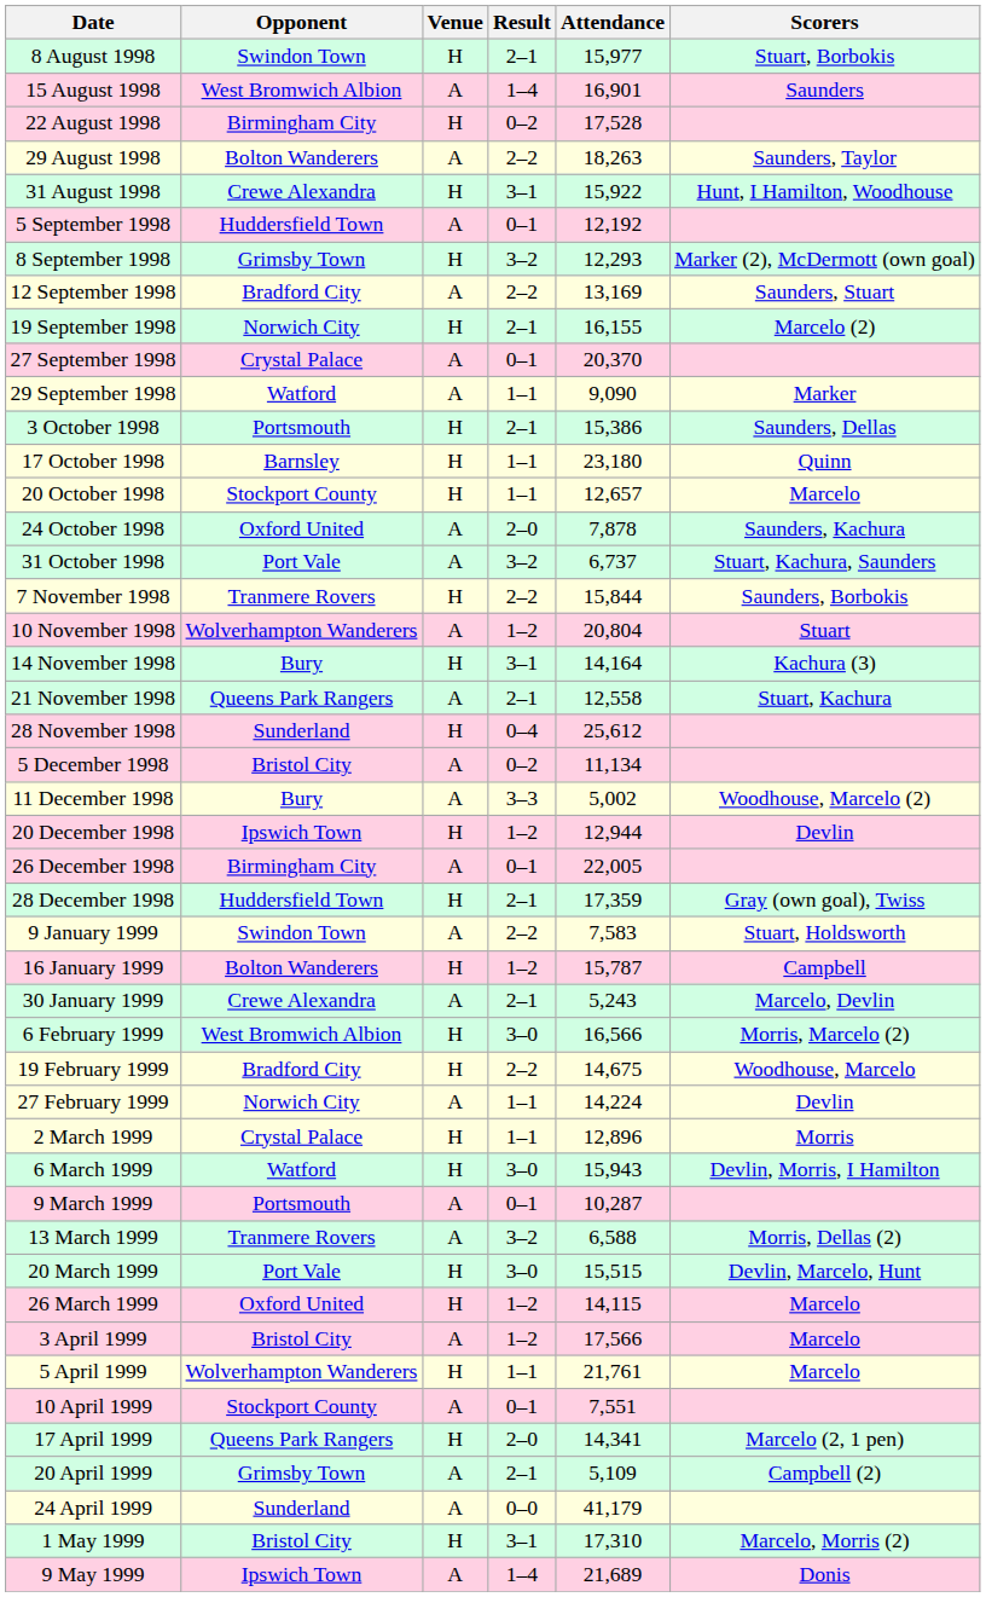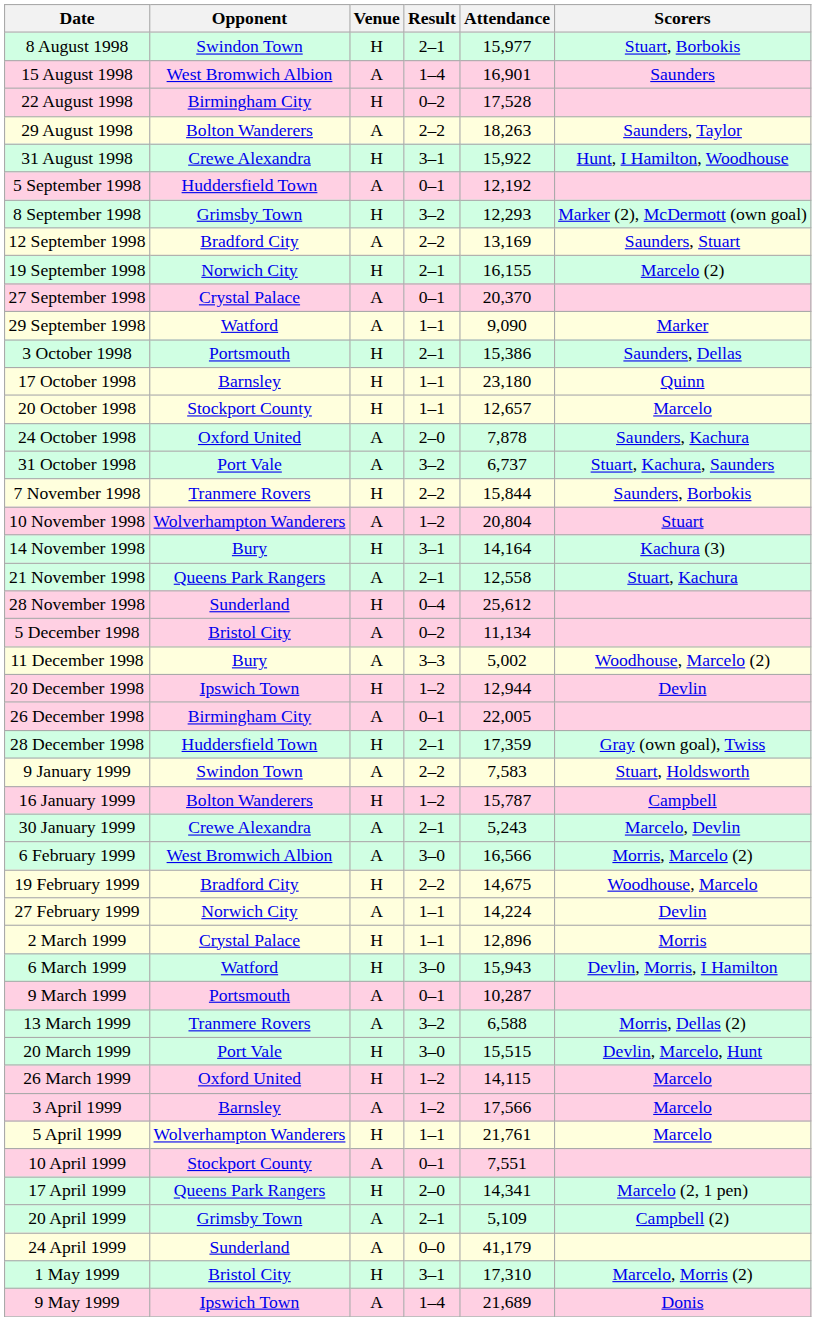 <table class="wikitable sortable" style="font-size:100%; text-align:center">
 <tr>
 <th>Date</th>
 <th>Opponent</th>
 <th>Venue</th>
 <th>Result</th>
 <th>Attendance</th>
 <th>Scorers</th>
 </tr>
 <tr style="background-color: #d0ffe3;">
 <td>8 August 1998</td>
 <td><a href='#'>Swindon Town</a></td>
 <td>H</td>
 <td>2–1</td>
 <td>15,977</td>
 <td><a href='#'>Stuart</a>, <a href='#'>Borbokis</a></td>
 </tr>
 <tr style="background-color: #ffd0e3;">
 <td>15 August 1998</td>
 <td><a href='#'>West Bromwich Albion</a></td>
 <td>A</td>
 <td>1–4</td>
 <td>16,901</td>
 <td><a href='#'>Saunders</a></td>
 </tr>
 <tr style="background-color: #ffd0e3;">
 <td>22 August 1998</td>
 <td><a href='#'>Birmingham City</a></td>
 <td>H</td>
 <td>0–2</td>
 <td>17,528</td>
 <td></td>
 </tr>
 <tr style="background-color: #ffffdd;">
 <td>29 August 1998</td>
 <td><a href='#'>Bolton Wanderers</a></td>
 <td>A</td>
 <td>2–2</td>
 <td>18,263</td>
 <td><a href='#'>Saunders</a>, <a href='#'>Taylor</a></td>
 </tr>
 <tr style="background-color: #d0ffe3;">
 <td>31 August 1998</td>
 <td><a href='#'>Crewe Alexandra</a></td>
 <td>H</td>
 <td>3–1</td>
 <td>15,922</td>
 <td><a href='#'>Hunt</a>, <a href='#'>I Hamilton</a>, <a href='#'>Woodhouse</a></td>
 </tr>
 <tr style="background-color: #ffd0e3;">
 <td>5 September 1998</td>
 <td><a href='#'>Huddersfield Town</a></td>
 <td>A</td>
 <td>0–1</td>
 <td>12,192</td>
 <td></td>
 </tr>
 <tr style="background-color: #d0ffe3;">
 <td>8 September 1998</td>
 <td><a href='#'>Grimsby Town</a></td>
 <td>H</td>
 <td>3–2</td>
 <td>12,293</td>
 <td><a href='#'>Marker</a> (2), <a href='#'>McDermott</a> (own goal)</td>
 </tr>
 <tr style="background-color: #ffffdd;">
 <td>12 September 1998</td>
 <td><a href='#'>Bradford City</a></td>
 <td>A</td>
 <td>2–2</td>
 <td>13,169</td>
 <td><a href='#'>Saunders</a>, <a href='#'>Stuart</a></td>
 </tr>
 <tr style="background-color: #d0ffe3;">
 <td>19 September 1998</td>
 <td><a href='#'>Norwich City</a></td>
 <td>H</td>
 <td>2–1</td>
 <td>16,155</td>
 <td><a href='#'>Marcelo</a> (2)</td>
 </tr>
 <tr style="background-color: #ffd0e3;">
 <td>27 September 1998</td>
 <td><a href='#'>Crystal Palace</a></td>
 <td>A</td>
 <td>0–1</td>
 <td>20,370</td>
 <td></td>
 </tr>
 <tr style="background-color: #ffffdd;">
 <td>29 September 1998</td>
 <td><a href='#'>Watford</a></td>
 <td>A</td>
 <td>1–1</td>
 <td>9,090</td>
 <td><a href='#'>Marker</a></td>
 </tr>
 <tr style="background-color: #d0ffe3;">
 <td>3 October 1998</td>
 <td><a href='#'>Portsmouth</a></td>
 <td>H</td>
 <td>2–1</td>
 <td>15,386</td>
 <td><a href='#'>Saunders</a>, <a href='#'>Dellas</a></td>
 </tr>
 <tr style="background-color: #ffffdd;">
 <td>17 October 1998</td>
 <td><a href='#'>Barnsley</a></td>
 <td>H</td>
 <td>1–1</td>
 <td>23,180</td>
 <td><a href='#'>Quinn</a></td>
 </tr>
 <tr style="background-color: #ffffdd;">
 <td>20 October 1998</td>
 <td><a href='#'>Stockport County</a></td>
 <td>H</td>
 <td>1–1</td>
 <td>12,657</td>
 <td><a href='#'>Marcelo</a></td>
 </tr>
 <tr style="background-color: #d0ffe3;">
 <td>24 October 1998</td>
 <td><a href='#'>Oxford United</a></td>
 <td>A</td>
 <td>2–0</td>
 <td>7,878</td>
 <td><a href='#'>Saunders</a>, <a href='#'>Kachura</a></td>
 </tr>
 <tr style="background-color: #d0ffe3;">
 <td>31 October 1998</td>
 <td><a href='#'>Port Vale</a></td>
 <td>A</td>
 <td>3–2</td>
 <td>6,737</td>
 <td><a href='#'>Stuart</a>, <a href='#'>Kachura</a>, <a href='#'>Saunders</a></td>
 </tr>
 <tr style="background-color: #ffffdd;">
 <td>7 November 1998</td>
 <td><a href='#'>Tranmere Rovers</a></td>
 <td>H</td>
 <td>2–2</td>
 <td>15,844</td>
 <td><a href='#'>Saunders</a>, <a href='#'>Borbokis</a></td>
 </tr>
 <tr style="background-color: #ffd0e3;">
 <td>10 November 1998</td>
 <td><a href='#'>Wolverhampton Wanderers</a></td>
 <td>A</td>
 <td>1–2</td>
 <td>20,804</td>
 <td><a href='#'>Stuart</a></td>
 </tr>
 <tr style="background-color: #d0ffe3;">
 <td>14 November 1998</td>
 <td><a href='#'>Bury</a></td>
 <td>H</td>
 <td>3–1</td>
 <td>14,164</td>
 <td><a href='#'>Kachura</a> (3)</td>
 </tr>
 <tr style="background-color: #d0ffe3;">
 <td>21 November 1998</td>
 <td><a href='#'>Queens Park Rangers</a></td>
 <td>A</td>
 <td>2–1</td>
 <td>12,558</td>
 <td><a href='#'>Stuart</a>, <a href='#'>Kachura</a></td>
 </tr>
 <tr style="background-color: #ffd0e3;">
 <td>28 November 1998</td>
 <td><a href='#'>Sunderland</a></td>
 <td>H</td>
 <td>0–4</td>
 <td>25,612</td>
 <td></td>
 </tr>
 <tr style="background-color: #ffd0e3;">
 <td>5 December 1998</td>
 <td><a href='#'>Bristol City</a></td>
 <td>A</td>
 <td>0–2</td>
 <td>11,134</td>
 <td></td>
 </tr>
 <tr style="background-color: #ffffdd;">
 <td>11 December 1998</td>
 <td><a href='#'>Bury</a></td>
 <td>A</td>
 <td>3–3</td>
 <td>5,002</td>
 <td><a href='#'>Woodhouse</a>, <a href='#'>Marcelo</a> (2)</td>
 </tr>
 <tr style="background-color: #ffd0e3;">
 <td>20 December 1998</td>
 <td><a href='#'>Ipswich Town</a></td>
 <td>H</td>
 <td>1–2</td>
 <td>12,944</td>
 <td><a href='#'>Devlin</a></td>
 </tr>
 <tr style="background-color: #ffd0e3;">
 <td>26 December 1998</td>
 <td><a href='#'>Birmingham City</a></td>
 <td>A</td>
 <td>0–1</td>
 <td>22,005</td>
 <td></td>
 </tr>
 <tr style="background-color: #d0ffe3;">
 <td>28 December 1998</td>
 <td><a href='#'>Huddersfield Town</a></td>
 <td>H</td>
 <td>2–1</td>
 <td>17,359</td>
 <td><a href='#'>Gray</a> (own goal), <a href='#'>Twiss</a></td>
 </tr>
 <tr style="background-color: #ffffdd;">
 <td>9 January 1999</td>
 <td><a href='#'>Swindon Town</a></td>
 <td>A</td>
 <td>2–2</td>
 <td>7,583</td>
 <td><a href='#'>Stuart</a>, <a href='#'>Holdsworth</a></td>
 </tr>
 <tr style="background-color: #ffd0e3;">
 <td>16 January 1999</td>
 <td><a href='#'>Bolton Wanderers</a></td>
 <td>H</td>
 <td>1–2</td>
 <td>15,787</td>
 <td><a href='#'>Campbell</a></td>
 </tr>
 <tr style="background-color: #d0ffe3;">
 <td>30 January 1999</td>
 <td><a href='#'>Crewe Alexandra</a></td>
 <td>A</td>
 <td>2–1</td>
 <td>5,243</td>
 <td><a href='#'>Marcelo</a>, <a href='#'>Devlin</a></td>
 </tr>
 <tr style="background-color: #d0ffe3;">
 <td>6 February 1999</td>
 <td><a href='#'>West Bromwich Albion</a></td>
-<td>H</td>
+<td>A</td>
 <td>3–0</td>
 <td>16,566</td>
 <td><a href='#'>Morris</a>, <a href='#'>Marcelo</a> (2)</td>
 </tr>
 <tr style="background-color: #ffffdd;">
 <td>19 February 1999</td>
 <td><a href='#'>Bradford City</a></td>
 <td>H</td>
 <td>2–2</td>
 <td>14,675</td>
 <td><a href='#'>Woodhouse</a>, <a href='#'>Marcelo</a></td>
 </tr>
 <tr style="background-color: #ffffdd;">
 <td>27 February 1999</td>
 <td><a href='#'>Norwich City</a></td>
 <td>A</td>
 <td>1–1</td>
 <td>14,224</td>
 <td><a href='#'>Devlin</a></td>
 </tr>
 <tr style="background-color: #ffffdd;">
 <td>2 March 1999</td>
 <td><a href='#'>Crystal Palace</a></td>
 <td>H</td>
 <td>1–1</td>
 <td>12,896</td>
 <td><a href='#'>Morris</a></td>
 </tr>
 <tr style="background-color: #d0ffe3;">
 <td>6 March 1999</td>
 <td><a href='#'>Watford</a></td>
 <td>H</td>
 <td>3–0</td>
 <td>15,943</td>
 <td><a href='#'>Devlin</a>, <a href='#'>Morris</a>, <a href='#'>I Hamilton</a></td>
 </tr>
 <tr style="background-color: #ffd0e3;">
 <td>9 March 1999</td>
 <td><a href='#'>Portsmouth</a></td>
 <td>A</td>
 <td>0–1</td>
 <td>10,287</td>
 <td></td>
 </tr>
 <tr style="background-color: #d0ffe3;">
 <td>13 March 1999</td>
 <td><a href='#'>Tranmere Rovers</a></td>
 <td>A</td>
 <td>3–2</td>
 <td>6,588</td>
 <td><a href='#'>Morris</a>, <a href='#'>Dellas</a> (2)</td>
 </tr>
 <tr style="background-color: #d0ffe3;">
 <td>20 March 1999</td>
 <td><a href='#'>Port Vale</a></td>
 <td>H</td>
 <td>3–0</td>
 <td>15,515</td>
 <td><a href='#'>Devlin</a>, <a href='#'>Marcelo</a>, <a href='#'>Hunt</a></td>
 </tr>
 <tr style="background-color: #ffd0e3;">
 <td>26 March 1999</td>
 <td><a href='#'>Oxford United</a></td>
 <td>H</td>
 <td>1–2</td>
 <td>14,115</td>
 <td><a href='#'>Marcelo</a></td>
 </tr>
 <tr style="background-color: #ffd0e3;">
 <td>3 April 1999</td>
-<td><a href='#'>Bristol City</a></td>
+<td><a href='#'>Barnsley</a></td>
 <td>A</td>
 <td>1–2</td>
 <td>17,566</td>
 <td><a href='#'>Marcelo</a></td>
 </tr>
 <tr style="background-color: #ffffdd;">
 <td>5 April 1999</td>
 <td><a href='#'>Wolverhampton Wanderers</a></td>
 <td>H</td>
 <td>1–1</td>
 <td>21,761</td>
 <td><a href='#'>Marcelo</a></td>
 </tr>
 <tr style="background-color: #ffd0e3;">
 <td>10 April 1999</td>
 <td><a href='#'>Stockport County</a></td>
 <td>A</td>
 <td>0–1</td>
 <td>7,551</td>
 <td></td>
 </tr>
 <tr style="background-color: #d0ffe3;">
 <td>17 April 1999</td>
 <td><a href='#'>Queens Park Rangers</a></td>
 <td>H</td>
 <td>2–0</td>
 <td>14,341</td>
 <td><a href='#'>Marcelo</a> (2, 1 pen)</td>
 </tr>
 <tr style="background-color: #d0ffe3;">
 <td>20 April 1999</td>
 <td><a href='#'>Grimsby Town</a></td>
 <td>A</td>
 <td>2–1</td>
 <td>5,109</td>
 <td><a href='#'>Campbell</a> (2)</td>
 </tr>
 <tr style="background-color: #ffffdd;">
 <td>24 April 1999</td>
 <td><a href='#'>Sunderland</a></td>
 <td>A</td>
 <td>0–0</td>
 <td>41,179</td>
 <td></td>
 </tr>
 <tr style="background-color: #d0ffe3;">
 <td>1 May 1999</td>
 <td><a href='#'>Bristol City</a></td>
 <td>H</td>
 <td>3–1</td>
 <td>17,310</td>
 <td><a href='#'>Marcelo</a>, <a href='#'>Morris</a> (2)</td>
 </tr>
 <tr style="background-color: #ffd0e3;">
 <td>9 May 1999</td>
 <td><a href='#'>Ipswich Town</a></td>
 <td>A</td>
 <td>1–4</td>
 <td>21,689</td>
 <td><a href='#'>Donis</a></td>
 </tr>
 </table>
